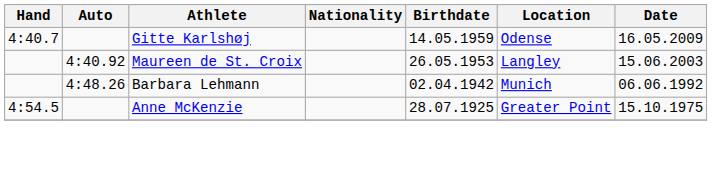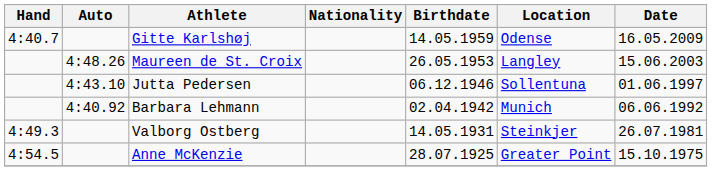 <table class="wikitable">
 <tr>
 <th>Hand</th>
 <th>Auto</th>
 <th>Athlete</th>
 <th>Nationality</th>
 <th>Birthdate</th>
 <th>Location</th>
 <th>Date</th>
 </tr>
 <tr>
 <td>4:40.7</td>
 <td></td>
 <td><a href='#'>Gitte Karlshøj</a></td>
 <td></td>
 <td>14.05.1959</td>
 <td><a href='#'>Odense</a></td>
 <td>16.05.2009</td>
 </tr>
 <tr>
 <td></td>
-<td>4:40.92</td>
+<td>4:48.26</td>
 <td><a href='#'>Maureen de St. Croix</a></td>
 <td></td>
 <td>26.05.1953</td>
 <td><a href='#'>Langley</a></td>
 <td>15.06.2003</td>
 </tr>
 <tr>
 <td></td>
-<td>4:48.26</td>
+<td>4:43.10</td>
+<td>Jutta Pedersen</td>
+<td></td>
+<td>06.12.1946</td>
+<td><a href='#'>Sollentuna</a></td>
+<td>01.06.1997</td>
+</tr>
+<tr>
+<td></td>
+<td>4:40.92</td>
 <td>Barbara Lehmann</td>
 <td></td>
 <td>02.04.1942</td>
 <td><a href='#'>Munich</a></td>
 <td>06.06.1992</td>
+</tr>
+<tr>
+<td>4:49.3</td>
+<td></td>
+<td>Valborg Ostberg</td>
+<td></td>
+<td>14.05.1931</td>
+<td><a href='#'>Steinkjer</a></td>
+<td>26.07.1981</td>
 </tr>
 <tr>
 <td>4:54.5</td>
 <td></td>
 <td><a href='#'>Anne McKenzie</a></td>
 <td></td>
 <td>28.07.1925</td>
 <td><a href='#'>Greater Point</a></td>
 <td>15.10.1975</td>
 </tr>
 <tr>
 </tr>
 </table>
